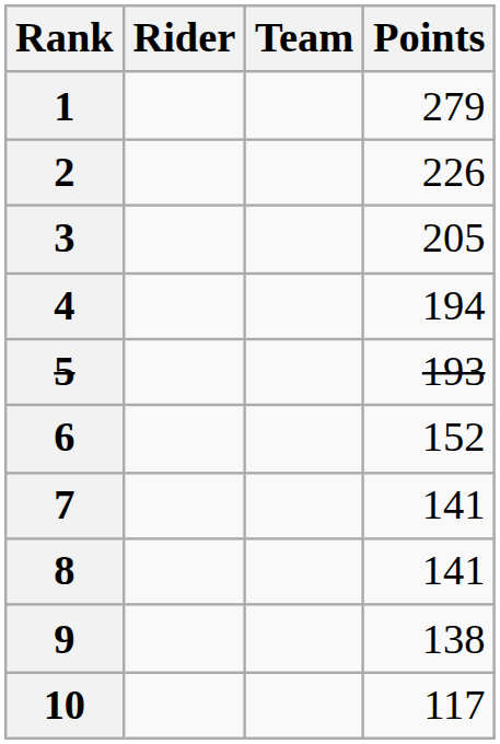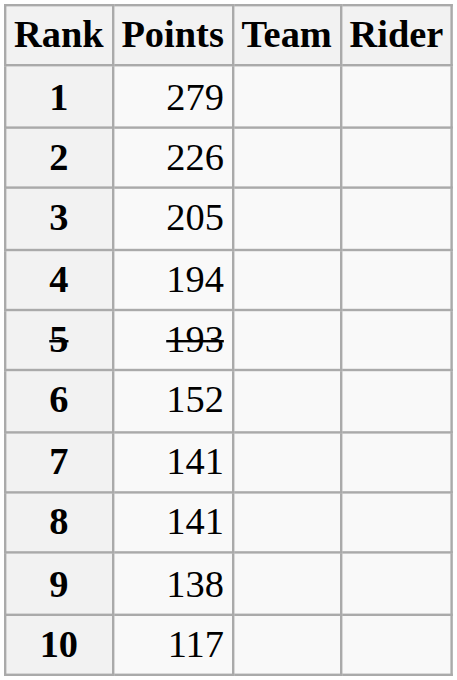 <table class="wikitable">
 <tr>
 <th scope="col">Rank</th>
+<th scope="col">Points</th>
+<th scope="col">Team</th>
 <th scope="col">Rider</th>
-<th scope="col">Team</th>
-<th scope="col">Points</th>
 </tr>
 <tr>
 <th scope="row">1</th>
+<td style="text-align:right;">279</td>
+<td></td>
 <td> </td>
-<td></td>
-<td style="text-align:right;">279</td>
 </tr>
 <tr>
 <th scope="row">2</th>
+<td style="text-align:right;">226</td>
 <td></td>
 <td></td>
-<td style="text-align:right;">226</td>
 </tr>
 <tr>
 <th scope="row">3</th>
+<td style="text-align:right;">205</td>
 <td></td>
 <td></td>
-<td style="text-align:right;">205</td>
 </tr>
 <tr>
 <th scope="row">4</th>
+<td style="text-align:right;">194</td>
 <td></td>
 <td></td>
-<td style="text-align:right;">194</td>
 </tr>
 <tr>
 <th scope="row"><s>5</s></th>
+<td style="text-align:right;"><s>193</s></td>
+<td><s></s></td>
 <td></td>
-<td><s></s></td>
-<td style="text-align:right;"><s>193</s></td>
 </tr>
 <tr>
 <th scope="row">6</th>
+<td style="text-align:right;">152</td>
 <td></td>
 <td></td>
-<td style="text-align:right;">152</td>
 </tr>
 <tr>
 <th scope="row">7</th>
+<td style="text-align:right;">141</td>
 <td></td>
 <td></td>
-<td style="text-align:right;">141</td>
 </tr>
 <tr>
 <th scope="row">8</th>
+<td style="text-align:right;">141</td>
 <td></td>
 <td></td>
-<td style="text-align:right;">141</td>
 </tr>
 <tr>
 <th scope="row">9</th>
+<td style="text-align:right;">138</td>
 <td></td>
 <td></td>
-<td style="text-align:right;">138</td>
 </tr>
 <tr>
 <th scope="row">10</th>
+<td style="text-align:right;">117</td>
 <td></td>
 <td></td>
-<td style="text-align:right;">117</td>
 </tr>
 </table>
